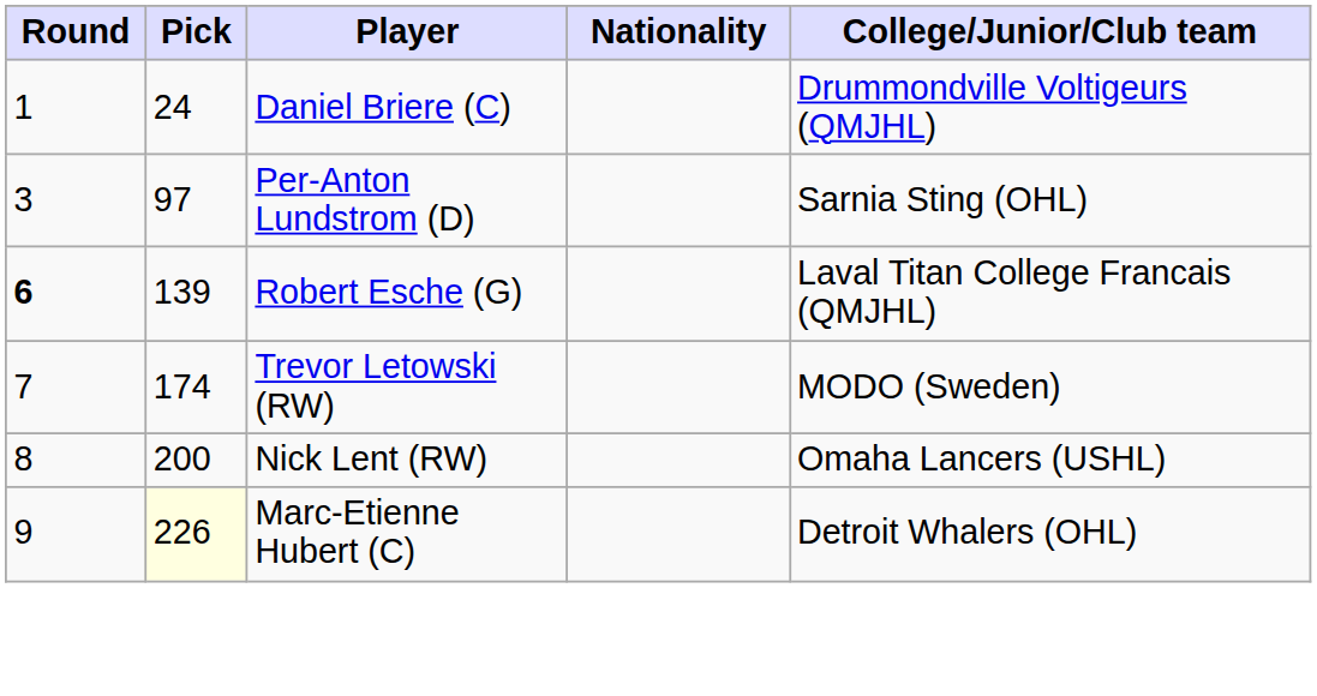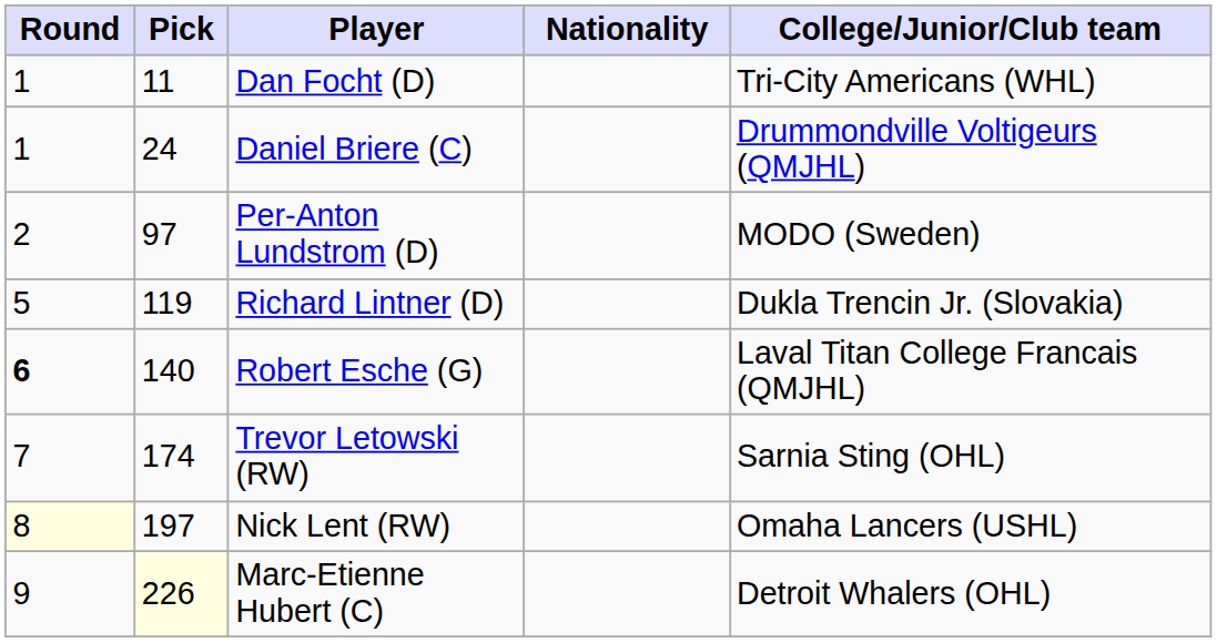 <table class="wikitable">
 <tr>
 <th style="background:#ddf; width:5%;">Round</th>
 <th style="background:#ddf; width:5%;">Pick</th>
 <th style="background:#ddf; width:20%;">Player</th>
 <th style="background:#ddf; width:10%;">Nationality</th>
 <th style="background:#ddf; width:32.5%;">College/Junior/Club team</th>
 </tr>
 <tr>
 <td>1</td>
+<td>11</td>
+<td><a href='#'>Dan Focht</a> (D)</td>
+<td></td>
+<td>Tri-City Americans (WHL)</td>
+</tr>
+<tr>
+<td>1</td>
 <td>24</td>
 <td><a href='#'>Daniel Briere</a> (<a href='#'>C</a>)</td>
 <td></td>
 <td><a href='#'>Drummondville Voltigeurs</a> (<a href='#'>QMJHL</a>)</td>
 </tr>
 <tr>
-<td>3</td>
+<td>2</td>
 <td>97</td>
 <td><a href='#'>Per-Anton Lundstrom</a> (D)</td>
 <td></td>
-<td>Sarnia Sting (OHL)</td>
+<td>MODO (Sweden)</td>
+</tr>
+<tr>
+<td>5</td>
+<td>119</td>
+<td><a href='#'>Richard Lintner</a> (D)</td>
+<td></td>
+<td>Dukla Trencin Jr. (Slovakia)</td>
 </tr>
 <tr>
 <td><strong>6</strong></td>
-<td>139</td>
+<td>140</td>
 <td><a href='#'>Robert Esche</a> (G)</td>
 <td></td>
 <td>Laval Titan College Francais (QMJHL)</td>
 </tr>
 <tr>
 <td>7</td>
 <td>174</td>
 <td><a href='#'>Trevor Letowski</a> (RW)</td>
 <td></td>
-<td>MODO (Sweden)</td>
+<td>Sarnia Sting (OHL)</td>
 </tr>
 <tr>
-<td>8</td>
-<td>200</td>
+<td style="background: lightyellow;">8</td>
+<td>197</td>
 <td>Nick Lent (RW)</td>
 <td></td>
 <td>Omaha Lancers (USHL)</td>
 </tr>
 <tr>
 <td>9</td>
 <td style="background: lightyellow;">226</td>
 <td>Marc-Etienne Hubert (C)</td>
 <td></td>
 <td>Detroit Whalers (OHL)</td>
 </tr>
 </table>
